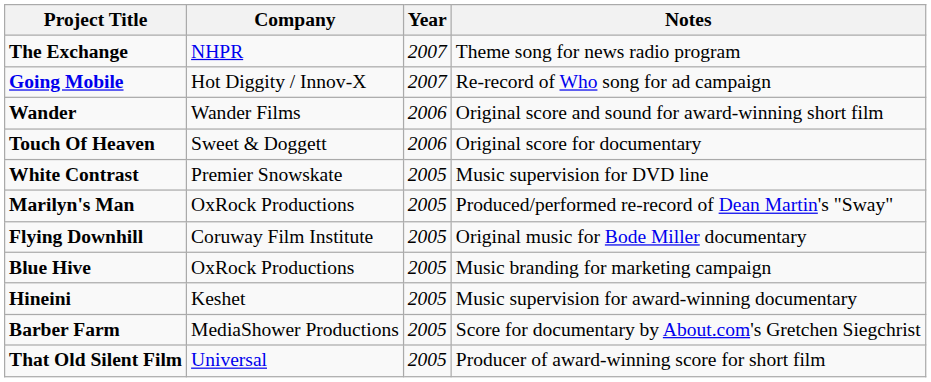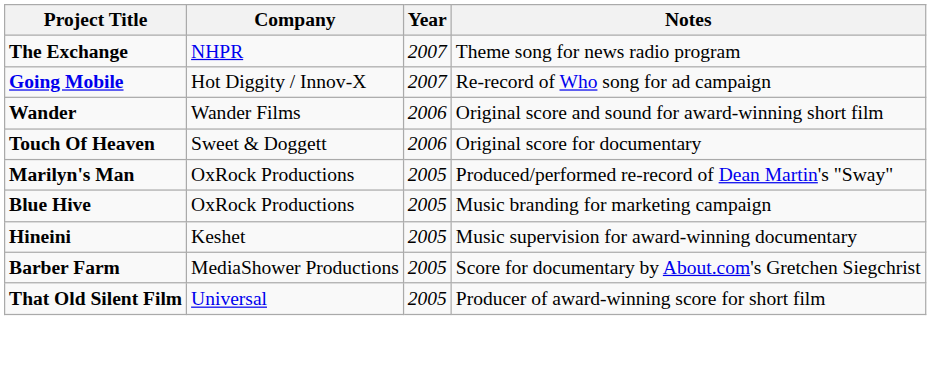 <table class="wikitable sortable" border="1">
 <tr>
 <th><strong>Project Title</strong></th>
 <th><strong>Company</strong></th>
 <th><strong>Year</strong></th>
 <th><strong>Notes</strong></th>
 </tr>
 <tr>
 <td><strong>The Exchange</strong></td>
 <td><a href='#'>NHPR</a></td>
 <td><em>2007</em></td>
 <td>Theme song for news radio program</td>
 </tr>
 <tr>
 <td><strong><a href='#'>Going Mobile</a></strong></td>
 <td>Hot Diggity / Innov-X</td>
 <td><em>2007</em></td>
 <td>Re-record of <a href='#'>Who</a> song for ad campaign</td>
 </tr>
 <tr>
 <td><strong>Wander</strong></td>
 <td>Wander Films</td>
 <td><em>2006</em></td>
 <td>Original score and sound for award-winning short film</td>
 </tr>
 <tr>
 <td><strong>Touch Of Heaven</strong></td>
 <td>Sweet & Doggett</td>
 <td><em>2006</em></td>
 <td>Original score for documentary</td>
 </tr>
 <tr>
-<td><strong>White Contrast</strong></td>
-<td>Premier Snowskate</td>
-<td><em>2005</em></td>
-<td>Music supervision for DVD line</td>
-</tr>
-<tr>
 <td><strong>Marilyn's Man</strong></td>
 <td>OxRock Productions</td>
 <td><em>2005</em></td>
 <td>Produced/performed re-record of <a href='#'>Dean Martin</a>'s "Sway"</td>
-</tr>
-<tr>
-<td><strong>Flying Downhill</strong></td>
-<td>Coruway Film Institute</td>
-<td><em>2005</em></td>
-<td>Original music for <a href='#'>Bode Miller</a> documentary</td>
 </tr>
 <tr>
 <td><strong>Blue Hive</strong></td>
 <td>OxRock Productions</td>
 <td><em>2005</em></td>
 <td>Music branding for marketing campaign</td>
 </tr>
 <tr>
 <td><strong>Hineini</strong></td>
 <td>Keshet</td>
 <td><em>2005</em></td>
 <td>Music supervision for award-winning documentary</td>
 </tr>
 <tr>
 <td><strong>Barber Farm</strong></td>
 <td>MediaShower Productions</td>
 <td><em>2005</em></td>
 <td>Score for documentary by <a href='#'>About.com</a>'s Gretchen Siegchrist</td>
 </tr>
 <tr>
 <td><strong>That Old Silent Film</strong></td>
 <td><a href='#'>Universal</a></td>
 <td><em>2005</em></td>
 <td>Producer of award-winning score for short film</td>
 </tr>
 </table>
